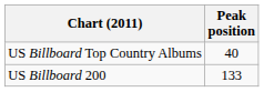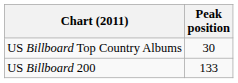 <table class="wikitable">
 <tr>
 <th>Chart (2011)</th>
 <th>Peak<br>position</th>
 </tr>
 <tr>
 <td>US <em>Billboard</em> Top Country Albums</td>
-<td align="center">40</td>
+<td align="center">30</td>
 </tr>
 <tr>
 <td>US <em>Billboard</em> 200</td>
 <td align="center">133</td>
 </tr>
 </table>
